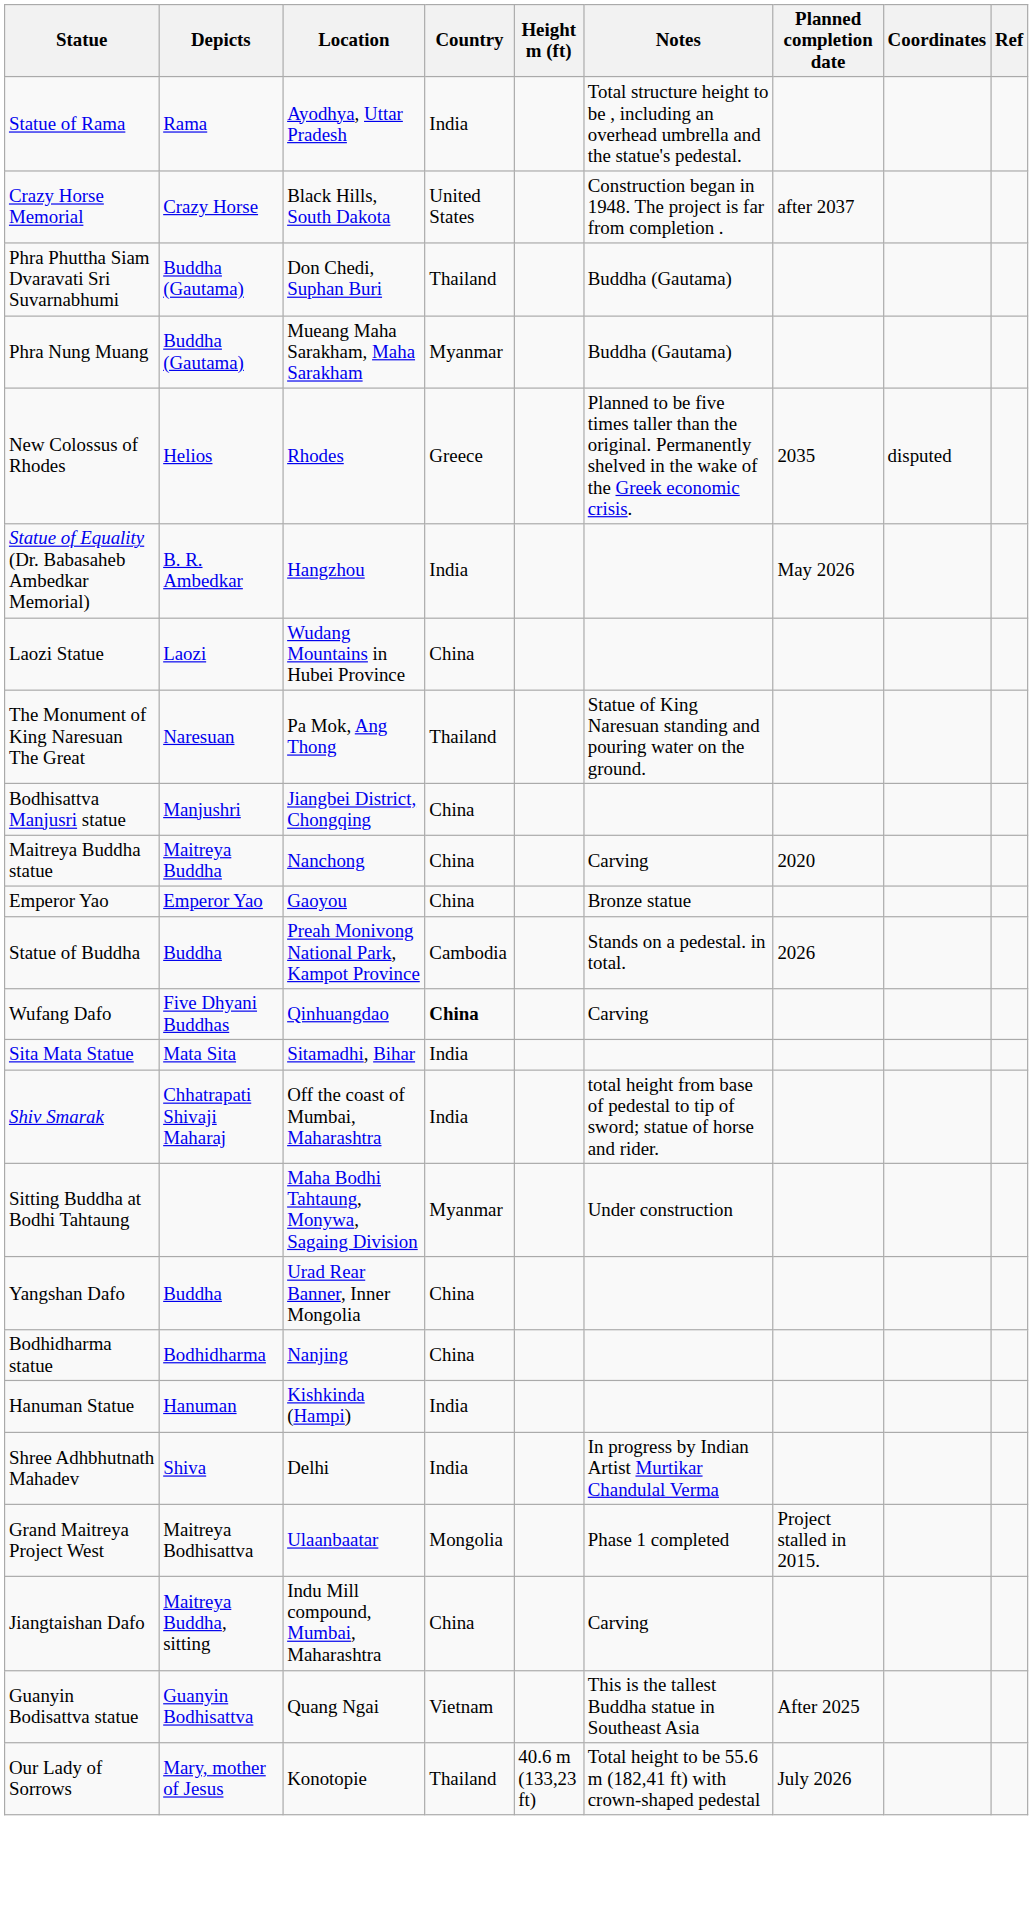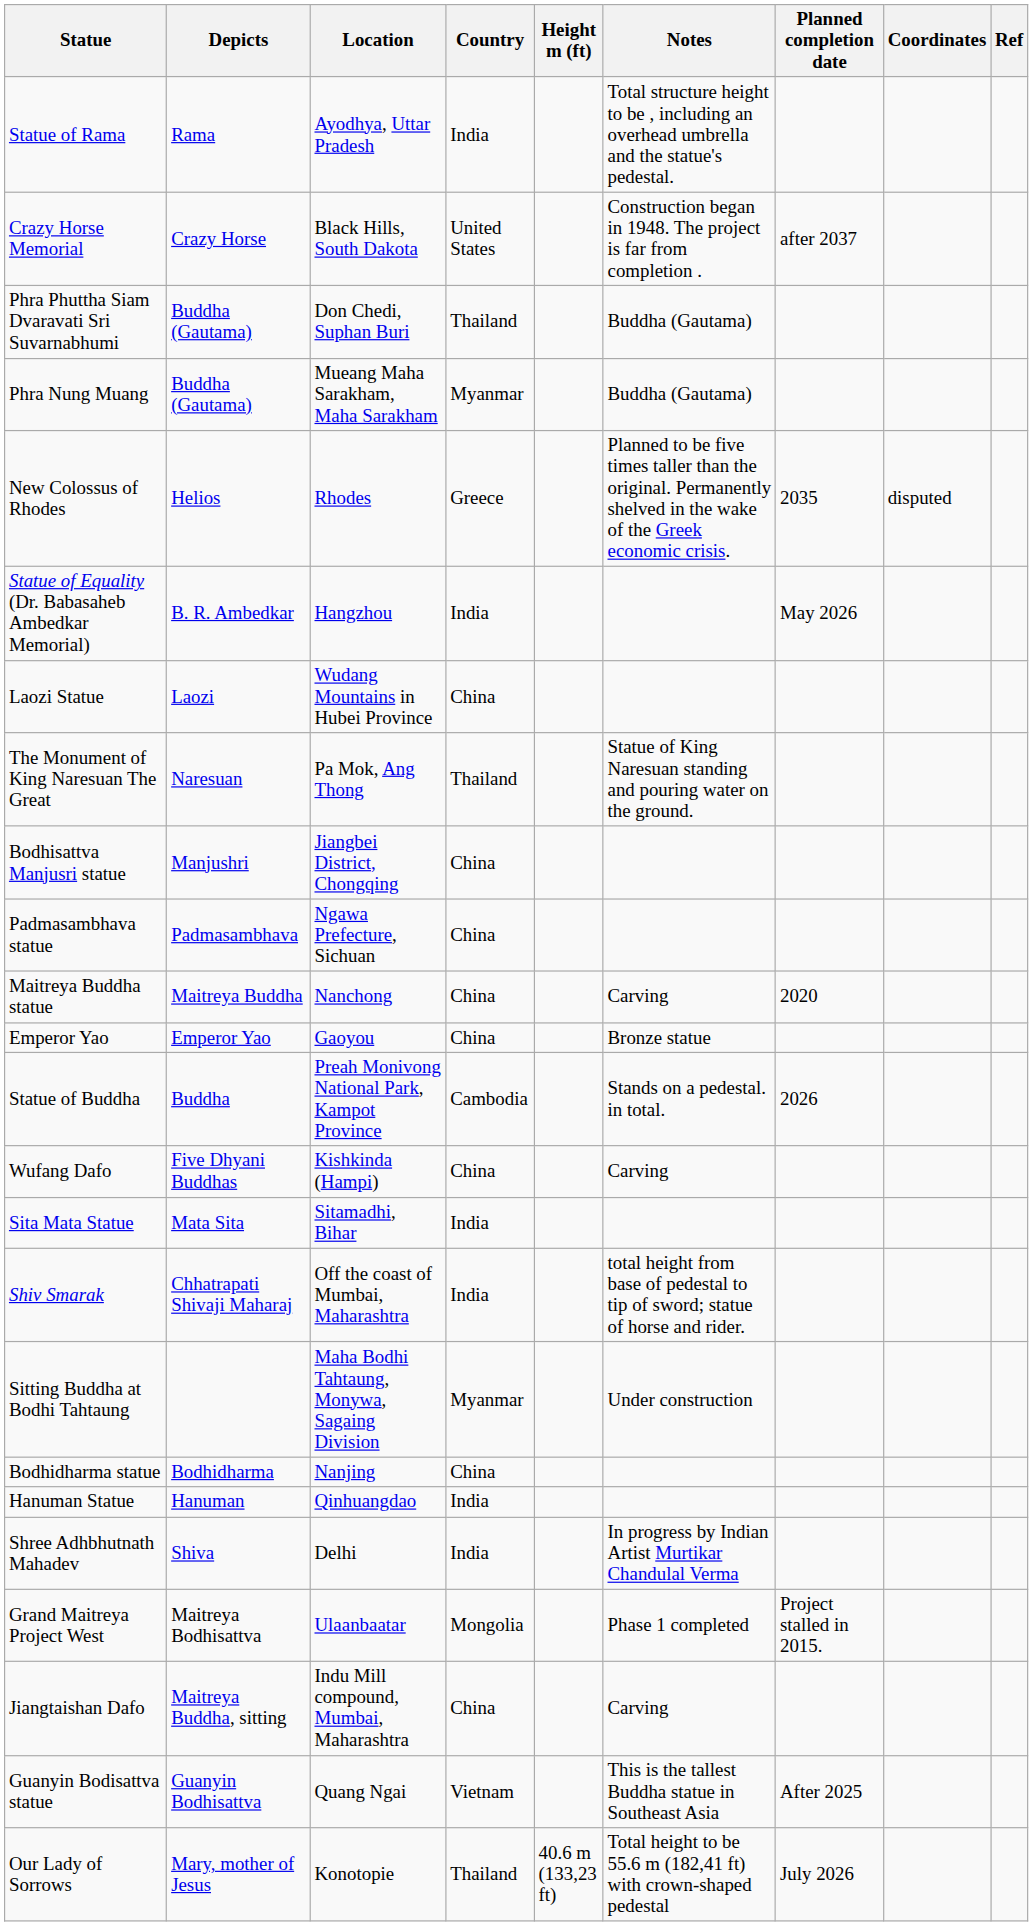 <table class="wikitable sortable">
 <tr>
 <th>Statue</th>
 <th>Depicts</th>
 <th>Location</th>
 <th>Country</th>
 <th>Height<br>m (ft)</th>
 <th class="unsortable">Notes</th>
 <th>Planned completion date</th>
 <th>Coordinates</th>
 <th class="unsortable">Ref</th>
 </tr>
 <tr>
 <td><a href='#'>Statue of Rama</a></td>
 <td><a href='#'>Rama</a></td>
 <td><a href='#'>Ayodhya</a>, <a href='#'>Uttar Pradesh</a></td>
 <td>India</td>
 <td></td>
 <td>Total structure height to be , including an overhead umbrella and the statue's pedestal.</td>
 <td></td>
 <td></td>
 <td></td>
 </tr>
 <tr>
 <td><a href='#'>Crazy Horse Memorial</a></td>
 <td><a href='#'>Crazy Horse</a></td>
 <td>Black Hills, <a href='#'>South Dakota</a></td>
 <td>United States</td>
 <td></td>
 <td>Construction began in 1948. The project is far from completion .</td>
 <td>after 2037</td>
 <td></td>
 <td></td>
 </tr>
 <tr>
 <td>Phra Phuttha Siam Dvaravati Sri Suvarnabhumi</td>
 <td><a href='#'>Buddha (Gautama)</a></td>
 <td>Don Chedi, <a href='#'>Suphan Buri</a></td>
 <td>Thailand</td>
 <td></td>
 <td>Buddha (Gautama)</td>
 <td></td>
 <td></td>
 <td></td>
 </tr>
 <tr>
 <td>Phra Nung Muang</td>
 <td><a href='#'>Buddha (Gautama)</a></td>
 <td>Mueang Maha Sarakham, <a href='#'>Maha Sarakham</a></td>
 <td>Myanmar</td>
 <td></td>
 <td>Buddha (Gautama)</td>
 <td></td>
 <td></td>
 <td></td>
 </tr>
 <tr>
 <td>New Colossus of Rhodes</td>
 <td><a href='#'>Helios</a></td>
 <td><a href='#'>Rhodes</a></td>
 <td>Greece</td>
 <td></td>
 <td>Planned to be five times taller than the original. Permanently shelved in the wake of the <a href='#'>Greek economic crisis</a>.</td>
 <td>2035</td>
 <td>disputed</td>
 <td></td>
 </tr>
 <tr>
 <td><em><a href='#'>Statue of Equality</a></em> (Dr. Babasaheb Ambedkar Memorial)</td>
 <td><a href='#'>B. R. Ambedkar</a></td>
 <td><a href='#'>Hangzhou</a></td>
 <td>India</td>
 <td></td>
 <td></td>
 <td>May 2026</td>
 <td></td>
 <td></td>
 </tr>
 <tr>
 <td>Laozi Statue</td>
 <td><a href='#'>Laozi</a></td>
 <td><a href='#'>Wudang Mountains</a> in Hubei Province</td>
 <td>China</td>
 <td></td>
 <td></td>
 <td></td>
 <td></td>
 <td></td>
 </tr>
 <tr>
 <td>The Monument of King Naresuan The Great</td>
 <td><a href='#'>Naresuan</a></td>
 <td>Pa Mok, <a href='#'>Ang Thong</a></td>
 <td>Thailand</td>
 <td></td>
 <td>Statue of King Naresuan standing and pouring water on the ground.</td>
 <td></td>
 <td></td>
 <td></td>
 </tr>
 <tr>
 <td>Bodhisattva <a href='#'>Manjusri</a> statue</td>
 <td><a href='#'>Manjushri</a></td>
 <td><a href='#'>Jiangbei District, Chongqing</a></td>
 <td>China</td>
 <td></td>
 <td></td>
 <td></td>
 <td></td>
 <td></td>
 </tr>
 <tr>
+<td>Padmasambhava statue</td>
+<td><a href='#'>Padmasambhava</a></td>
+<td><a href='#'>Ngawa Prefecture</a>, Sichuan</td>
+<td>China</td>
+<td></td>
+<td></td>
+<td></td>
+<td></td>
+<td></td>
+</tr>
+<tr>
 <td>Maitreya Buddha statue</td>
 <td><a href='#'>Maitreya Buddha</a></td>
 <td><a href='#'>Nanchong</a></td>
 <td>China</td>
 <td></td>
 <td>Carving</td>
 <td>2020</td>
 <td></td>
 <td></td>
 </tr>
 <tr>
 <td>Emperor Yao</td>
 <td><a href='#'>Emperor Yao</a></td>
 <td><a href='#'>Gaoyou</a></td>
 <td>China</td>
 <td></td>
 <td>Bronze statue</td>
 <td></td>
 <td></td>
 <td></td>
 </tr>
 <tr>
 <td>Statue of Buddha</td>
 <td><a href='#'>Buddha</a></td>
 <td><a href='#'>Preah Monivong National Park</a>, <a href='#'>Kampot Province</a></td>
 <td>Cambodia</td>
 <td></td>
 <td>Stands on a  pedestal.  in total.</td>
 <td>2026</td>
 <td></td>
 <td></td>
 </tr>
 <tr>
 <td>Wufang Dafo</td>
 <td><a href='#'>Five Dhyani Buddhas</a></td>
-<td><a href='#'>Qinhuangdao</a></td>
-<td><strong>China</strong></td>
+<td><a href='#'>Kishkinda</a> (<a href='#'>Hampi</a>)</td>
+<td>China</td>
 <td></td>
 <td>Carving</td>
 <td></td>
 <td></td>
 <td></td>
 </tr>
 <tr>
 <td><a href='#'>Sita Mata Statue</a></td>
 <td><a href='#'>Mata Sita</a></td>
 <td><a href='#'>Sitamadhi</a>, <a href='#'>Bihar</a></td>
 <td>India</td>
 <td></td>
 <td></td>
 <td></td>
 <td></td>
 <td></td>
 </tr>
 <tr>
 <td><em><a href='#'>Shiv Smarak</a></em></td>
 <td><a href='#'>Chhatrapati Shivaji Maharaj</a></td>
 <td>Off the coast of Mumbai, <a href='#'>Maharashtra</a></td>
 <td>India</td>
 <td></td>
 <td> total height from base of pedestal to tip of sword;  statue of horse and rider.</td>
 <td></td>
 <td></td>
 <td></td>
 </tr>
 <tr>
 <td>Sitting Buddha at Bodhi Tahtaung</td>
 <td></td>
 <td><a href='#'>Maha Bodhi Tahtaung</a>, <a href='#'>Monywa</a>, <a href='#'>Sagaing Division</a></td>
 <td>Myanmar</td>
 <td></td>
 <td>Under construction </td>
 <td></td>
 <td></td>
 <td></td>
 </tr>
 <tr>
-<td>Yangshan Dafo</td>
-<td><a href='#'>Buddha</a></td>
-<td><a href='#'>Urad Rear Banner</a>, Inner Mongolia</td>
-<td>China</td>
-<td></td>
-<td></td>
-<td></td>
-<td></td>
-<td></td>
-</tr>
-<tr>
 <td>Bodhidharma statue</td>
 <td><a href='#'>Bodhidharma</a></td>
 <td><a href='#'>Nanjing</a></td>
 <td>China</td>
 <td></td>
 <td></td>
 <td></td>
 <td></td>
 <td></td>
 </tr>
 <tr>
 <td>Hanuman Statue</td>
 <td><a href='#'>Hanuman</a></td>
-<td><a href='#'>Kishkinda</a> (<a href='#'>Hampi</a>)</td>
+<td><a href='#'>Qinhuangdao</a></td>
 <td>India</td>
 <td></td>
 <td></td>
 <td></td>
 <td></td>
 <td></td>
 </tr>
 <tr>
 <td>Shree Adhbhutnath Mahadev</td>
 <td><a href='#'>Shiva</a></td>
 <td>Delhi</td>
 <td>India</td>
 <td></td>
 <td>In progress by Indian Artist <a href='#'>Murtikar Chandulal Verma</a></td>
 <td></td>
 <td></td>
 <td></td>
 </tr>
 <tr>
 <td>Grand Maitreya Project West</td>
 <td>Maitreya Bodhisattva</td>
 <td><a href='#'>Ulaanbaatar</a></td>
 <td>Mongolia</td>
 <td></td>
 <td>Phase 1 completed</td>
 <td>Project stalled in 2015.</td>
 <td></td>
 <td></td>
 </tr>
 <tr>
 <td>Jiangtaishan Dafo</td>
 <td><a href='#'>Maitreya Buddha</a>, sitting</td>
 <td>Indu Mill compound, <a href='#'>Mumbai</a>, Maharashtra</td>
 <td>China</td>
 <td></td>
 <td>Carving</td>
 <td></td>
 <td></td>
 </tr>
 <tr>
 <td>Guanyin Bodisattva statue</td>
 <td><a href='#'>Guanyin Bodhisattva</a></td>
 <td>Quang Ngai</td>
 <td>Vietnam</td>
 <td></td>
 <td>This is the tallest Buddha statue in Southeast Asia</td>
 <td>After 2025</td>
 <td></td>
 <td></td>
 </tr>
 <tr>
 <td>Our Lady of Sorrows</td>
 <td><a href='#'>Mary, mother of Jesus</a></td>
 <td>Konotopie</td>
 <td>Thailand</td>
 <td>40.6 m<br>(133,23 ft)</td>
 <td>Total height to be 55.6 m (182,41 ft) with crown-shaped pedestal</td>
 <td>July 2026</td>
 <td></td>
 <td></td>
 </tr>
 </table>
